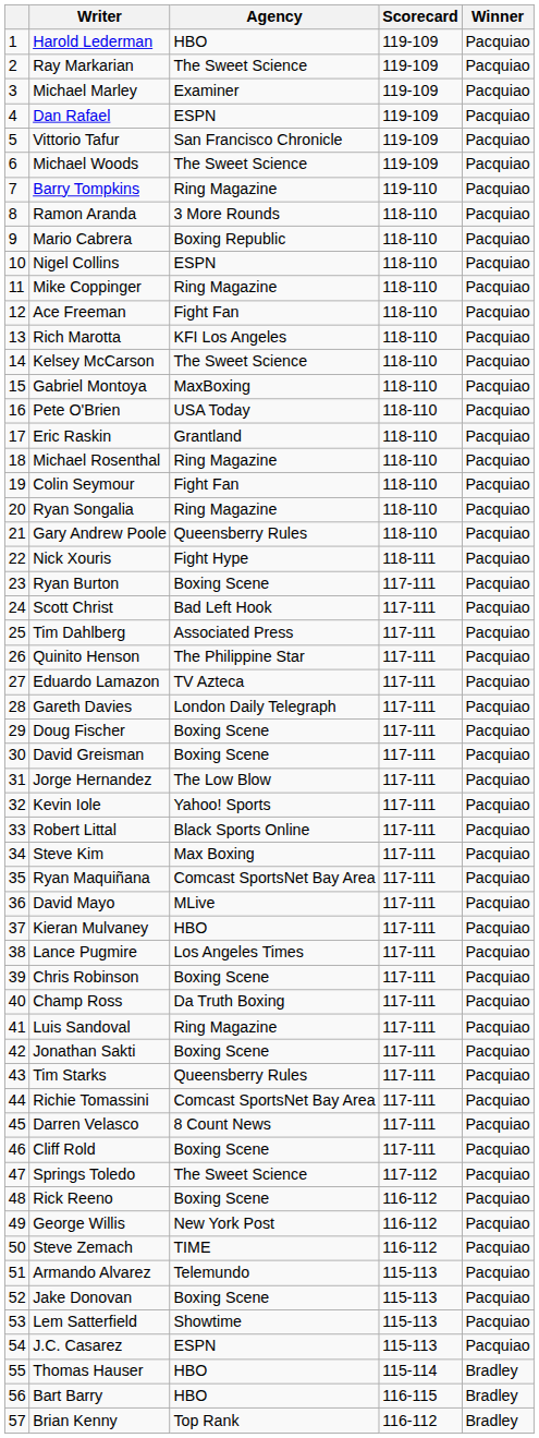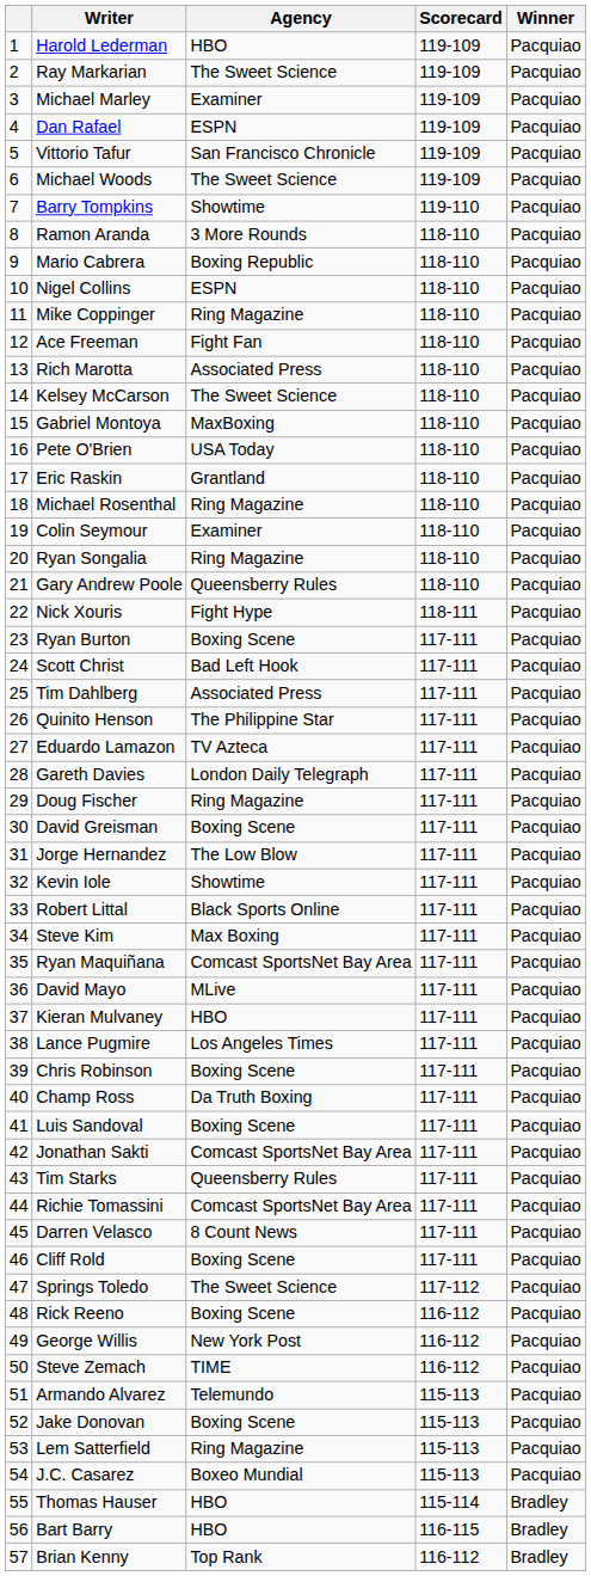 <table class="wikitable">
 <tr>
 <th></th>
 <th>Writer</th>
 <th>Agency</th>
 <th>Scorecard</th>
 <th>Winner</th>
 </tr>
 <tr>
 <td>1</td>
 <td><a href='#'>Harold Lederman</a></td>
 <td>HBO</td>
 <td>119-109</td>
 <td>Pacquiao</td>
 </tr>
 <tr>
 <td>2</td>
 <td>Ray Markarian</td>
 <td>The Sweet Science</td>
 <td>119-109</td>
 <td>Pacquiao</td>
 </tr>
 <tr>
 <td>3</td>
 <td>Michael Marley</td>
 <td>Examiner</td>
 <td>119-109</td>
 <td>Pacquiao</td>
 </tr>
 <tr>
 <td>4</td>
 <td><a href='#'>Dan Rafael</a></td>
 <td>ESPN</td>
 <td>119-109</td>
 <td>Pacquiao</td>
 </tr>
 <tr>
 <td>5</td>
 <td>Vittorio Tafur</td>
 <td>San Francisco Chronicle</td>
 <td>119-109</td>
 <td>Pacquiao</td>
 </tr>
 <tr>
 <td>6</td>
 <td>Michael Woods</td>
 <td>The Sweet Science</td>
 <td>119-109</td>
 <td>Pacquiao</td>
 </tr>
 <tr>
 <td>7</td>
 <td><a href='#'>Barry Tompkins</a></td>
-<td>Ring Magazine</td>
+<td>Showtime</td>
 <td>119-110</td>
 <td>Pacquiao</td>
 </tr>
 <tr>
 <td>8</td>
 <td>Ramon Aranda</td>
 <td>3 More Rounds</td>
 <td>118-110</td>
 <td>Pacquiao</td>
 </tr>
 <tr>
 <td>9</td>
 <td>Mario Cabrera</td>
 <td>Boxing Republic</td>
 <td>118-110</td>
 <td>Pacquiao</td>
 </tr>
 <tr>
 <td>10</td>
 <td>Nigel Collins</td>
 <td>ESPN</td>
 <td>118-110</td>
 <td>Pacquiao</td>
 </tr>
 <tr>
 <td>11</td>
 <td>Mike Coppinger</td>
 <td>Ring Magazine</td>
 <td>118-110</td>
 <td>Pacquiao</td>
 </tr>
 <tr>
 <td>12</td>
 <td>Ace Freeman</td>
 <td>Fight Fan</td>
 <td>118-110</td>
 <td>Pacquiao</td>
 </tr>
 <tr>
 <td>13</td>
 <td>Rich Marotta</td>
-<td>KFI Los Angeles</td>
+<td>Associated Press</td>
 <td>118-110</td>
 <td>Pacquiao</td>
 </tr>
 <tr>
 <td>14</td>
 <td>Kelsey McCarson</td>
 <td>The Sweet Science</td>
 <td>118-110</td>
 <td>Pacquiao</td>
 </tr>
 <tr>
 <td>15</td>
 <td>Gabriel Montoya</td>
 <td>MaxBoxing</td>
 <td>118-110</td>
 <td>Pacquiao</td>
 </tr>
 <tr>
 <td>16</td>
 <td>Pete O'Brien</td>
 <td>USA Today</td>
 <td>118-110</td>
 <td>Pacquiao</td>
 </tr>
 <tr>
 <td>17</td>
 <td>Eric Raskin</td>
 <td>Grantland</td>
 <td>118-110</td>
 <td>Pacquiao</td>
 </tr>
 <tr>
 <td>18</td>
 <td>Michael Rosenthal</td>
 <td>Ring Magazine</td>
 <td>118-110</td>
 <td>Pacquiao</td>
 </tr>
 <tr>
 <td>19</td>
 <td>Colin Seymour</td>
-<td>Fight Fan</td>
+<td>Examiner</td>
 <td>118-110</td>
 <td>Pacquiao</td>
 </tr>
 <tr>
 <td>20</td>
 <td>Ryan Songalia</td>
 <td>Ring Magazine</td>
 <td>118-110</td>
 <td>Pacquiao</td>
 </tr>
 <tr>
 <td>21</td>
 <td>Gary Andrew Poole</td>
 <td>Queensberry Rules</td>
 <td>118-110</td>
 <td>Pacquiao</td>
 </tr>
 <tr>
 <td>22</td>
 <td>Nick Xouris</td>
 <td>Fight Hype</td>
 <td>118-111</td>
 <td>Pacquiao</td>
 </tr>
 <tr>
 <td>23</td>
 <td>Ryan Burton</td>
 <td>Boxing Scene</td>
 <td>117-111</td>
 <td>Pacquiao</td>
 </tr>
 <tr>
 <td>24</td>
 <td>Scott Christ</td>
 <td>Bad Left Hook</td>
 <td>117-111</td>
 <td>Pacquiao</td>
 </tr>
 <tr>
 <td>25</td>
 <td>Tim Dahlberg</td>
 <td>Associated Press</td>
 <td>117-111</td>
 <td>Pacquiao</td>
 </tr>
 <tr>
 <td>26</td>
 <td>Quinito Henson</td>
 <td>The Philippine Star</td>
 <td>117-111</td>
 <td>Pacquiao</td>
 </tr>
 <tr>
 <td>27</td>
 <td>Eduardo Lamazon</td>
 <td>TV Azteca</td>
 <td>117-111</td>
 <td>Pacquiao</td>
 </tr>
 <tr>
 <td>28</td>
 <td>Gareth Davies</td>
 <td>London Daily Telegraph</td>
 <td>117-111</td>
 <td>Pacquiao</td>
 </tr>
 <tr>
 <td>29</td>
 <td>Doug Fischer</td>
-<td>Boxing Scene</td>
+<td>Ring Magazine</td>
 <td>117-111</td>
 <td>Pacquiao</td>
 </tr>
 <tr>
 <td>30</td>
 <td>David Greisman</td>
 <td>Boxing Scene</td>
 <td>117-111</td>
 <td>Pacquiao</td>
 </tr>
 <tr>
 <td>31</td>
 <td>Jorge Hernandez</td>
 <td>The Low Blow</td>
 <td>117-111</td>
 <td>Pacquiao</td>
 </tr>
 <tr>
 <td>32</td>
 <td>Kevin Iole</td>
-<td>Yahoo! Sports</td>
+<td>Showtime</td>
 <td>117-111</td>
 <td>Pacquiao</td>
 </tr>
 <tr>
 <td>33</td>
 <td>Robert Littal</td>
 <td>Black Sports Online</td>
 <td>117-111</td>
 <td>Pacquiao</td>
 </tr>
 <tr>
 <td>34</td>
 <td>Steve Kim</td>
 <td>Max Boxing</td>
 <td>117-111</td>
 <td>Pacquiao</td>
 </tr>
 <tr>
 <td>35</td>
 <td>Ryan Maquiñana</td>
 <td>Comcast SportsNet Bay Area</td>
 <td>117-111</td>
 <td>Pacquiao</td>
 </tr>
 <tr>
 <td>36</td>
 <td>David Mayo</td>
 <td>MLive</td>
 <td>117-111</td>
 <td>Pacquiao</td>
 </tr>
 <tr>
 <td>37</td>
 <td>Kieran Mulvaney</td>
 <td>HBO</td>
 <td>117-111</td>
 <td>Pacquiao</td>
 </tr>
 <tr>
 <td>38</td>
 <td>Lance Pugmire</td>
 <td>Los Angeles Times</td>
 <td>117-111</td>
 <td>Pacquiao</td>
 </tr>
 <tr>
 <td>39</td>
 <td>Chris Robinson</td>
 <td>Boxing Scene</td>
 <td>117-111</td>
 <td>Pacquiao</td>
 </tr>
 <tr>
 <td>40</td>
 <td>Champ Ross</td>
 <td>Da Truth Boxing</td>
 <td>117-111</td>
 <td>Pacquiao</td>
 </tr>
 <tr>
 <td>41</td>
 <td>Luis Sandoval</td>
-<td>Ring Magazine</td>
+<td>Boxing Scene</td>
 <td>117-111</td>
 <td>Pacquiao</td>
 </tr>
 <tr>
 <td>42</td>
 <td>Jonathan Sakti</td>
-<td>Boxing Scene</td>
+<td>Comcast SportsNet Bay Area</td>
 <td>117-111</td>
 <td>Pacquiao</td>
 </tr>
 <tr>
 <td>43</td>
 <td>Tim Starks</td>
 <td>Queensberry Rules</td>
 <td>117-111</td>
 <td>Pacquiao</td>
 </tr>
 <tr>
 <td>44</td>
 <td>Richie Tomassini</td>
 <td>Comcast SportsNet Bay Area</td>
 <td>117-111</td>
 <td>Pacquiao</td>
 </tr>
 <tr>
 <td>45</td>
 <td>Darren Velasco</td>
 <td>8 Count News</td>
 <td>117-111</td>
 <td>Pacquiao</td>
 </tr>
 <tr>
 <td>46</td>
 <td>Cliff Rold</td>
 <td>Boxing Scene</td>
 <td>117-111</td>
 <td>Pacquiao</td>
 </tr>
 <tr>
 <td>47</td>
 <td>Springs Toledo</td>
 <td>The Sweet Science</td>
 <td>117-112</td>
 <td>Pacquiao</td>
 </tr>
 <tr>
 <td>48</td>
 <td>Rick Reeno</td>
 <td>Boxing Scene</td>
 <td>116-112</td>
 <td>Pacquiao</td>
 </tr>
 <tr>
 <td>49</td>
 <td>George Willis</td>
 <td>New York Post</td>
 <td>116-112</td>
 <td>Pacquiao</td>
 </tr>
 <tr>
 <td>50</td>
 <td>Steve Zemach</td>
 <td>TIME</td>
 <td>116-112</td>
 <td>Pacquiao</td>
 </tr>
 <tr>
 <td>51</td>
 <td>Armando Alvarez</td>
 <td>Telemundo</td>
 <td>115-113</td>
 <td>Pacquiao</td>
 </tr>
 <tr>
 <td>52</td>
 <td>Jake Donovan</td>
 <td>Boxing Scene</td>
 <td>115-113</td>
 <td>Pacquiao</td>
 </tr>
 <tr>
 <td>53</td>
 <td>Lem Satterfield</td>
-<td>Showtime</td>
+<td>Ring Magazine</td>
 <td>115-113</td>
 <td>Pacquiao</td>
 </tr>
 <tr>
 <td>54</td>
 <td>J.C. Casarez</td>
-<td>ESPN</td>
+<td>Boxeo Mundial</td>
 <td>115-113</td>
 <td>Pacquiao</td>
 </tr>
 <tr>
 <td>55</td>
 <td>Thomas Hauser</td>
 <td>HBO</td>
 <td>115-114</td>
 <td>Bradley</td>
 </tr>
 <tr>
 <td>56</td>
 <td>Bart Barry</td>
 <td>HBO</td>
 <td>116-115</td>
 <td>Bradley</td>
 </tr>
 <tr>
 <td>57</td>
 <td>Brian Kenny</td>
 <td>Top Rank</td>
 <td>116-112</td>
 <td>Bradley</td>
 </tr>
 </table>
